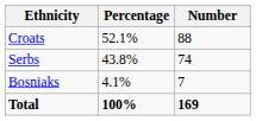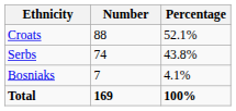 <table class="wikitable">
 <tr>
 <th width="100px">Ethnicity</th>
+<th width="80px">Number</th>
 <th width="80px">Percentage</th>
-<th width="80px">Number</th>
 </tr>
 <tr>
 <td><a href='#'>Croats</a></td>
+<td>88</td>
 <td>52.1%</td>
-<td>88</td>
 </tr>
 <tr>
 <td><a href='#'>Serbs</a></td>
+<td>74</td>
 <td>43.8%</td>
-<td>74</td>
 </tr>
 <tr>
 <td><a href='#'>Bosniaks</a></td>
+<td>7</td>
 <td>4.1%</td>
-<td>7</td>
 </tr>
 <tr>
 <td><strong>Total</strong></td>
+<td><strong>169</strong></td>
 <td><strong>100%</strong></td>
-<td><strong>169</strong></td>
 </tr>
 </table>
